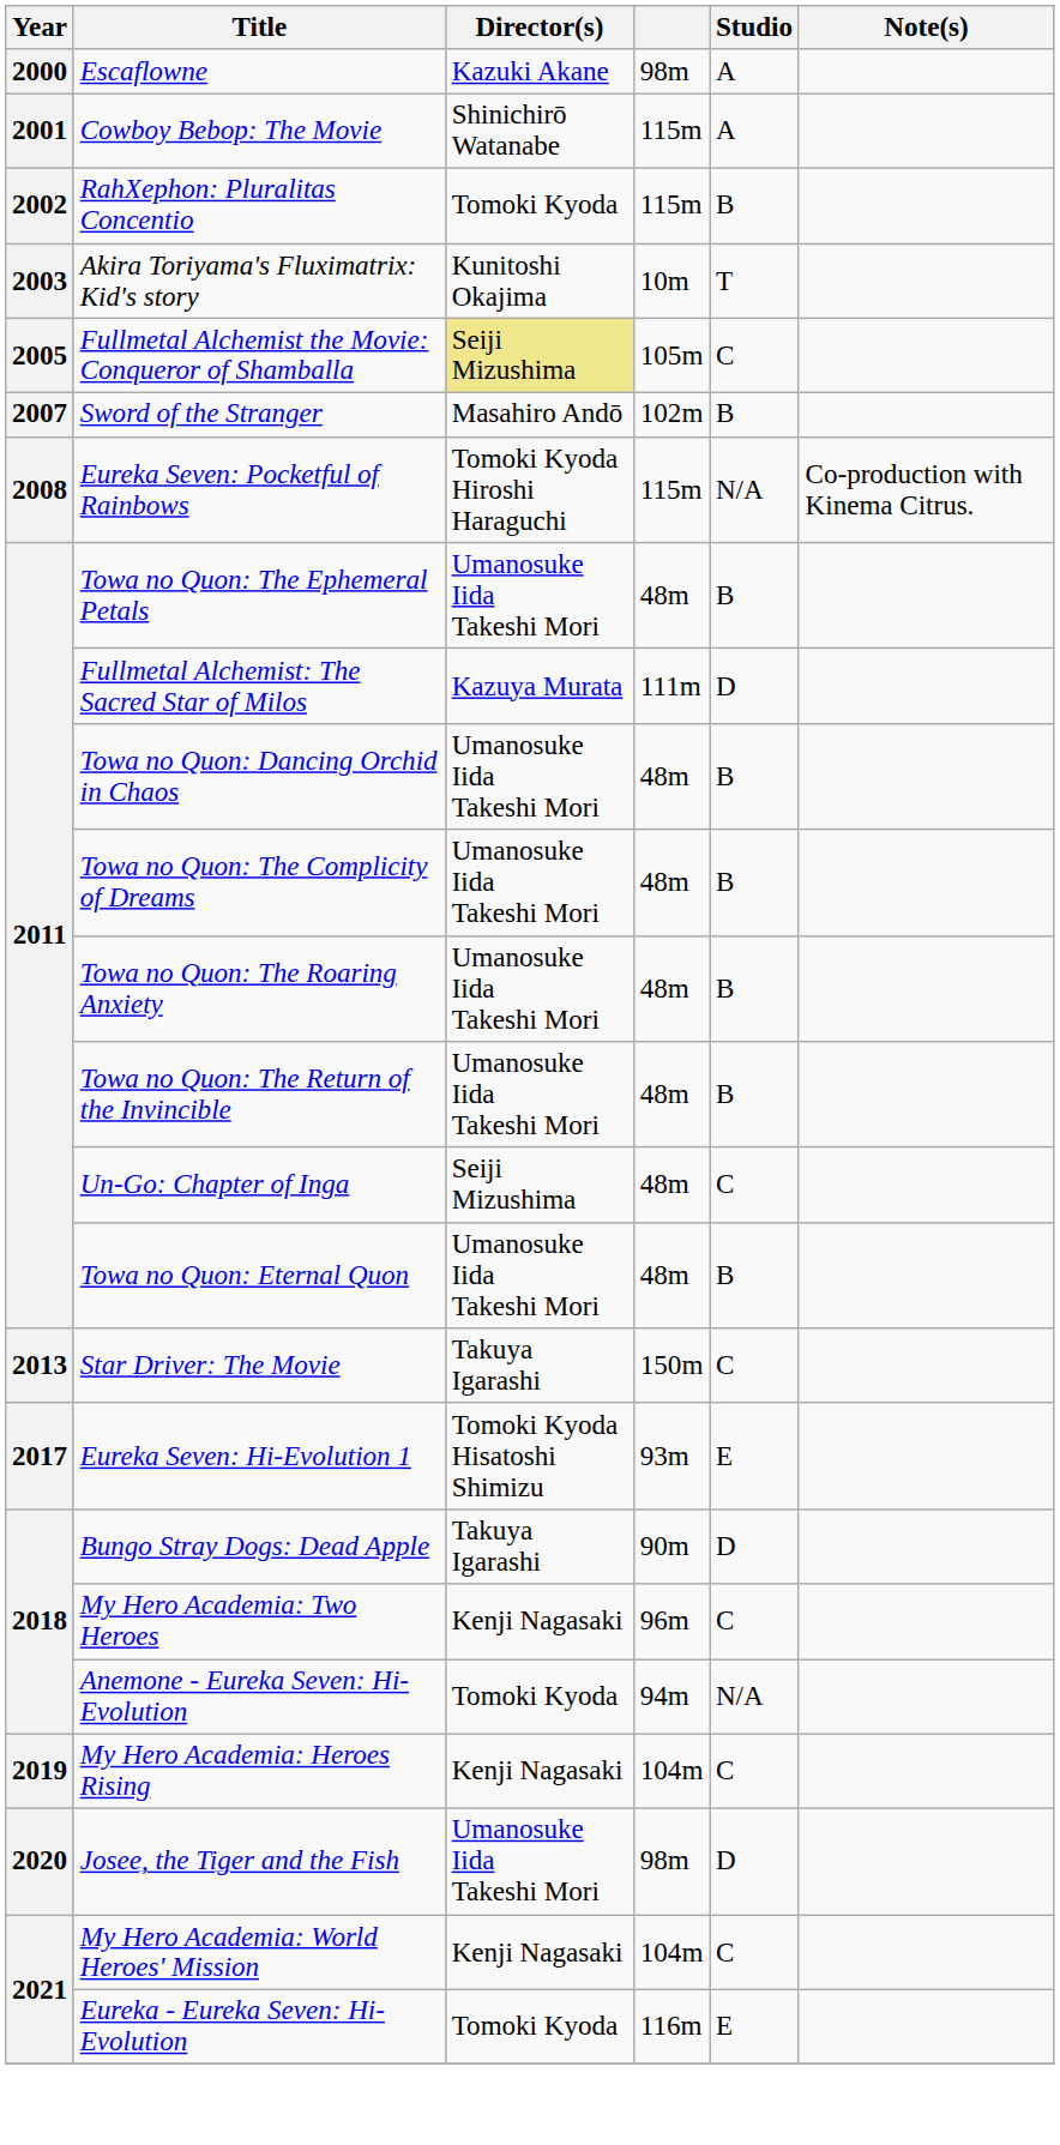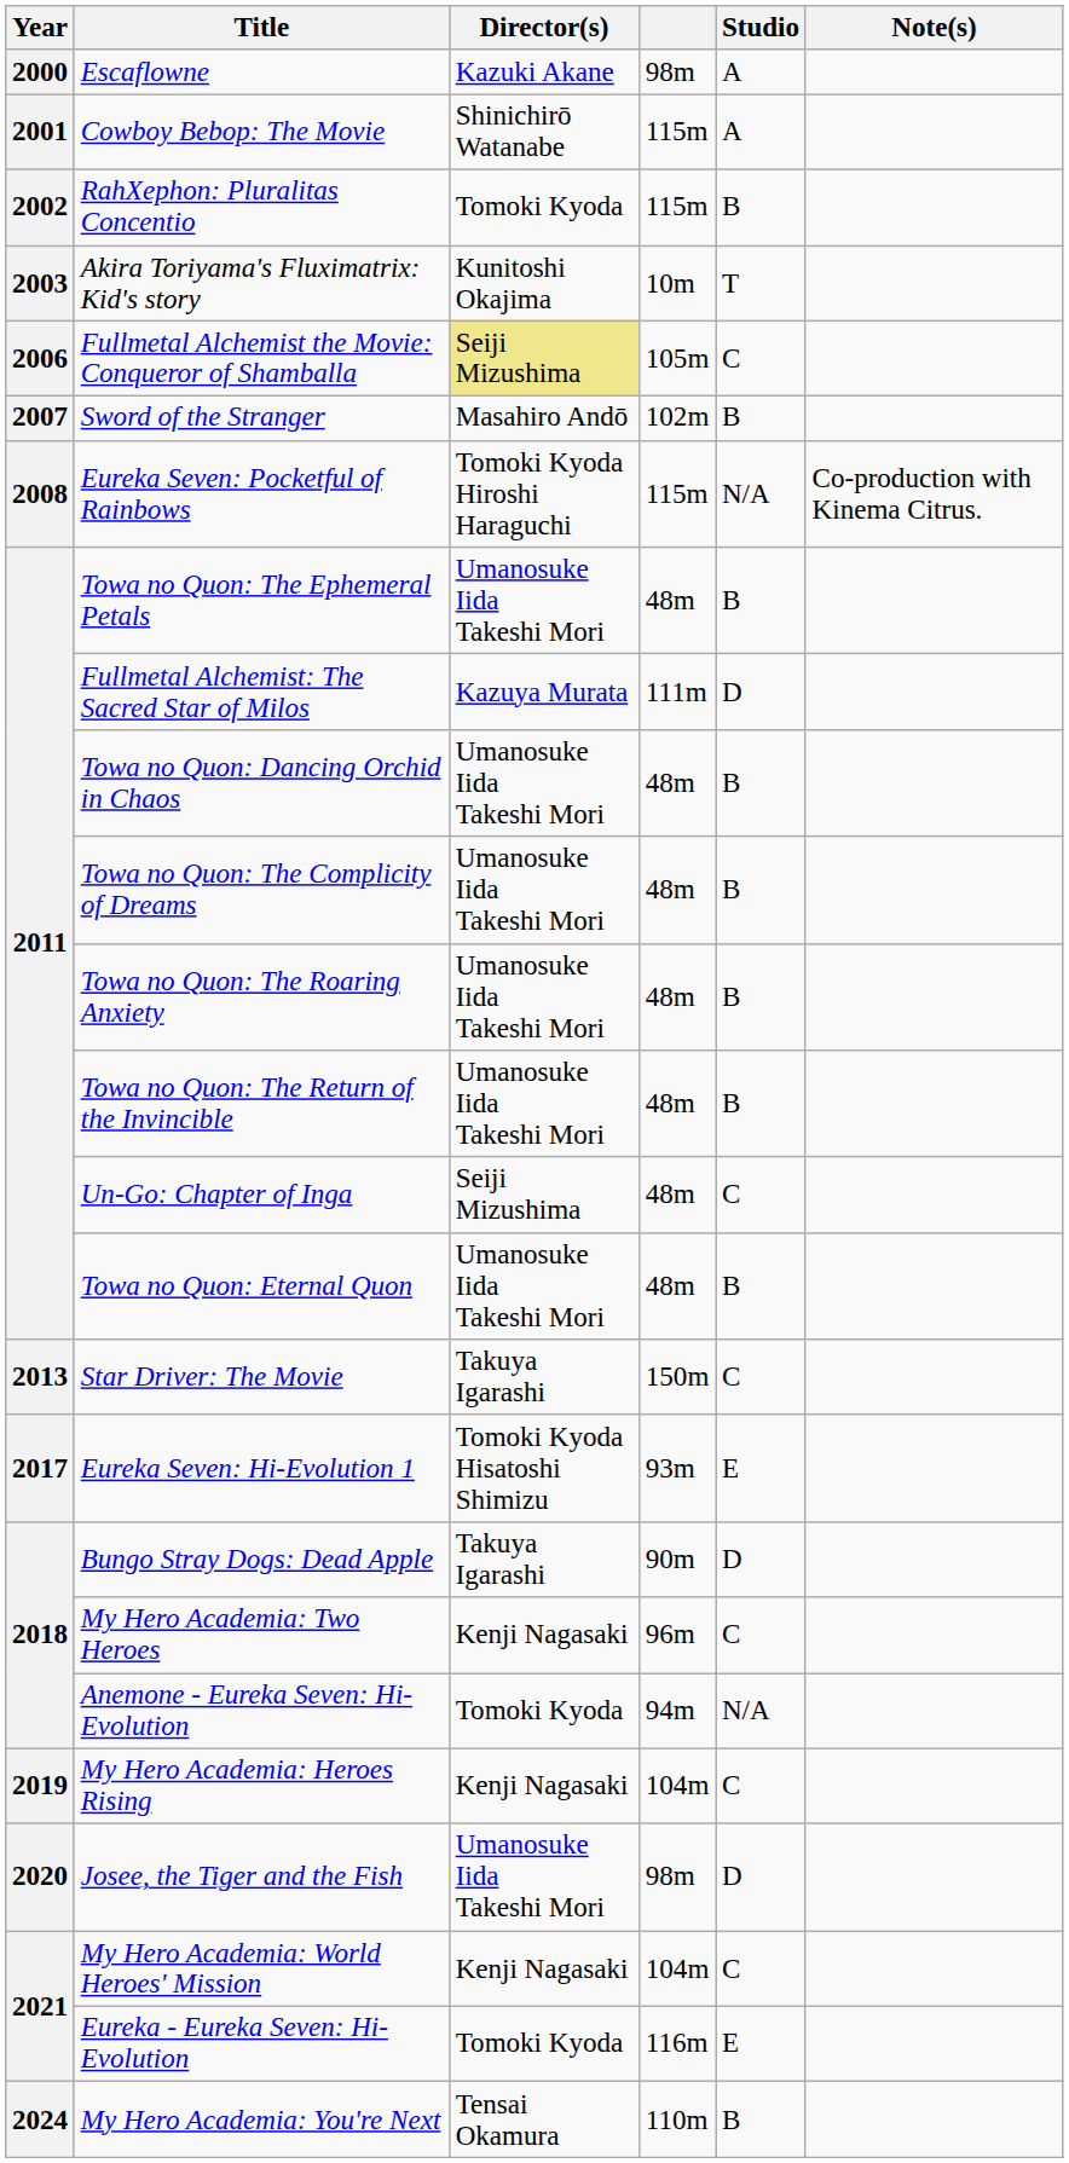 <table class="wikitable sortable plainrowheaders">
 <tr>
 <th scope="col" class="unsortable" width=10>Year</th>
 <th scope="col">Title</th>
 <th scope="col">Director(s)</th>
 <th scope="col"></th>
 <th scope="col">Studio</th>
 <th scope="col" class="unsortable">Note(s)</th>
 </tr>
 <tr>
 <th scope="row">2000</th>
 <td><em><a href='#'>Escaflowne</a></em></td>
 <td><a href='#'>Kazuki Akane</a></td>
 <td>98m</td>
 <td>A</td>
 <td align=left></td>
 </tr>
 <tr>
 <th scope="row">2001</th>
 <td><em><a href='#'>Cowboy Bebop: The Movie</a></em></td>
 <td>Shinichirō Watanabe</td>
 <td>115m</td>
 <td>A</td>
 <td align=left></td>
 </tr>
 <tr>
 <th scope="row">2002</th>
 <td><em><a href='#'>RahXephon: Pluralitas Concentio</a></em></td>
 <td>Tomoki Kyoda</td>
 <td>115m</td>
 <td>B</td>
 <td align=left></td>
 </tr>
 <tr>
 <th scope="row">2003</th>
 <td><em>Akira Toriyama's Fluximatrix: Kid's story</em></td>
 <td>Kunitoshi Okajima</td>
 <td>10m</td>
 <td>T</td>
 <td align=left></td>
 </tr>
 <tr>
-<th scope="row">2005</th>
+<th scope="row">2006</th>
 <td><em><a href='#'>Fullmetal Alchemist the Movie: Conqueror of Shamballa</a></em></td>
 <td style="background: khaki;">Seiji Mizushima</td>
 <td>105m</td>
 <td>C</td>
 <td align=left></td>
 </tr>
 <tr>
 <th scope="row">2007</th>
 <td><em><a href='#'>Sword of the Stranger</a></em></td>
 <td>Masahiro Andō</td>
 <td>102m</td>
 <td>B</td>
 <td align=left></td>
 </tr>
 <tr>
 <th scope="row">2008</th>
 <td><em><a href='#'>Eureka Seven: Pocketful of Rainbows</a></em></td>
 <td>Tomoki Kyoda <br>Hiroshi Haraguchi</td>
 <td>115m</td>
 <td>N/A</td>
 <td align=left>Co-production with Kinema Citrus.</td>
 </tr>
 <tr>
 <th scope="row" rowspan="8">2011</th>
 <td><em><a href='#'>Towa no Quon: The Ephemeral Petals</a></em></td>
 <td><a href='#'>Umanosuke Iida</a><br>Takeshi Mori </td>
 <td>48m</td>
 <td>B</td>
 <td align=left></td>
 </tr>
 <tr>
 <td><em><a href='#'>Fullmetal Alchemist: The Sacred Star of Milos</a></em></td>
 <td><a href='#'>Kazuya Murata</a></td>
 <td>111m</td>
 <td>D</td>
 <td align=left></td>
 </tr>
 <tr>
 <td><em><a href='#'>Towa no Quon: Dancing Orchid in Chaos</a></em></td>
 <td>Umanosuke Iida<br>Takeshi Mori </td>
 <td>48m</td>
 <td>B</td>
 <td align=left></td>
 </tr>
 <tr>
 <td><em><a href='#'>Towa no Quon: The Complicity of Dreams</a></em></td>
 <td>Umanosuke Iida<br>Takeshi Mori </td>
 <td>48m</td>
 <td>B</td>
 <td align=left></td>
 </tr>
 <tr>
 <td><em><a href='#'>Towa no Quon: The Roaring Anxiety</a></em></td>
 <td>Umanosuke Iida<br>Takeshi Mori </td>
 <td>48m</td>
 <td>B</td>
 <td align=left></td>
 </tr>
 <tr>
 <td><em><a href='#'>Towa no Quon: The Return of the Invincible</a></em></td>
 <td>Umanosuke Iida<br>Takeshi Mori </td>
 <td>48m</td>
 <td>B</td>
 <td align=left></td>
 </tr>
 <tr>
 <td><em><a href='#'>Un-Go: Chapter of Inga</a></em></td>
 <td>Seiji Mizushima</td>
 <td>48m</td>
 <td>C</td>
 <td align=left></td>
 </tr>
 <tr>
 <td><em><a href='#'>Towa no Quon: Eternal Quon</a></em></td>
 <td>Umanosuke Iida<br>Takeshi Mori </td>
 <td>48m</td>
 <td>B</td>
 <td align=left></td>
 </tr>
 <tr>
 <th scope="row">2013</th>
 <td><em><a href='#'>Star Driver: The Movie</a></em></td>
 <td>Takuya Igarashi</td>
 <td>150m</td>
 <td>C</td>
 <td align=left></td>
 </tr>
 <tr>
 <th scope="row">2017</th>
 <td><em><a href='#'>Eureka Seven: Hi-Evolution 1</a></em></td>
 <td>Tomoki Kyoda <br>Hisatoshi Shimizu</td>
 <td>93m</td>
 <td>E</td>
 <td align=left></td>
 </tr>
 <tr>
 <th scope="row" rowspan="3">2018</th>
 <td><em><a href='#'>Bungo Stray Dogs: Dead Apple</a></em></td>
 <td>Takuya Igarashi</td>
 <td>90m</td>
 <td>D</td>
 <td align=left></td>
 </tr>
 <tr>
 <td><em><a href='#'>My Hero Academia: Two Heroes</a></em></td>
 <td>Kenji Nagasaki</td>
 <td>96m</td>
 <td>C</td>
 <td align=left></td>
 </tr>
 <tr>
 <td><em><a href='#'>Anemone - Eureka Seven: Hi-Evolution</a></em></td>
 <td>Tomoki Kyoda</td>
 <td>94m</td>
 <td>N/A</td>
 <td align=left></td>
 </tr>
 <tr>
 <th scope="row">2019</th>
 <td><em><a href='#'>My Hero Academia: Heroes Rising</a></em></td>
 <td>Kenji Nagasaki</td>
 <td>104m</td>
 <td>C</td>
 <td align=left></td>
 </tr>
 <tr>
 <th scope="row">2020</th>
 <td><em><a href='#'>Josee, the Tiger and the Fish</a></em></td>
 <td><a href='#'>Umanosuke Iida</a><br>Takeshi Mori </td>
 <td>98m</td>
 <td>D</td>
 <td align=left></td>
 </tr>
 <tr>
 <th scope="row" rowspan="2">2021</th>
 <td><em><a href='#'>My Hero Academia: World Heroes' Mission</a></em></td>
 <td>Kenji Nagasaki</td>
 <td>104m</td>
 <td>C</td>
 <td align=left></td>
 </tr>
 <tr>
 <td><em><a href='#'>Eureka - Eureka Seven: Hi-Evolution</a></em></td>
 <td>Tomoki Kyoda</td>
 <td>116m</td>
 <td>E</td>
 <td align=left></td>
 </tr>
 <tr>
+<th scope="row">2024</th>
+<td><em><a href='#'>My Hero Academia: You're Next</a></em></td>
+<td>Tensai Okamura</td>
+<td>110m</td>
+<td>B</td>
+<td align=left></td>
+</tr>
+<tr>
 </tr>
 </table>
